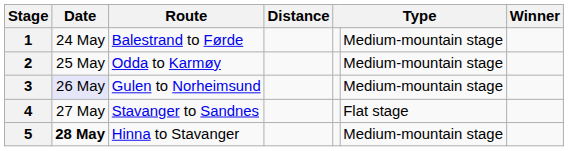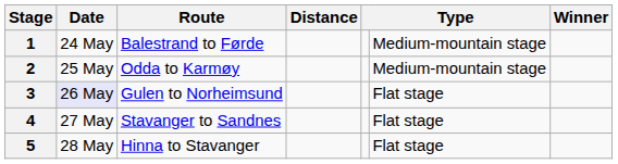 <table class="wikitable">
 <tr>
 <th scope=col>Stage</th>
 <th scope=col>Date</th>
 <th scope=col>Route</th>
 <th scope=col>Distance</th>
 <th scope=col colspan="2">Type</th>
 <th scope=col>Winner</th>
 </tr>
 <tr>
 <th scope=row>1</th>
 <td style="text-align:right;">24 May</td>
 <td><a href='#'>Balestrand</a> to <a href='#'>Førde</a></td>
 <td></td>
 <td></td>
 <td>Medium-mountain stage</td>
 <td></td>
 </tr>
 <tr>
 <th scope=row>2</th>
 <td style="text-align:right;">25 May</td>
 <td><a href='#'>Odda</a> to <a href='#'>Karmøy</a></td>
 <td></td>
 <td></td>
 <td>Medium-mountain stage</td>
 <td></td>
 </tr>
 <tr>
 <th scope=row>3</th>
 <td style="background: lavender; text-align:right;">26 May</td>
 <td><a href='#'>Gulen</a> to <a href='#'>Norheimsund</a></td>
 <td></td>
 <td></td>
-<td>Medium-mountain stage</td>
+<td>Flat stage</td>
 <td></td>
 </tr>
 <tr>
 <th scope=row>4</th>
 <td style="text-align:right;">27 May</td>
 <td><a href='#'>Stavanger</a> to <a href='#'>Sandnes</a></td>
 <td></td>
 <td></td>
 <td>Flat stage</td>
 <td></td>
 </tr>
 <tr>
 <th scope=row>5</th>
-<td style="text-align:right;"><strong>28 May</strong></td>
+<td style="text-align:right;">28 May</td>
 <td><a href='#'>Hinna</a> to Stavanger</td>
 <td></td>
 <td></td>
-<td>Medium-mountain stage</td>
+<td>Flat stage</td>
 <td></td>
 </tr>
 </table>
